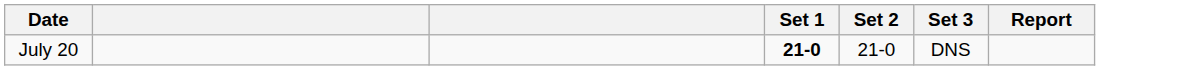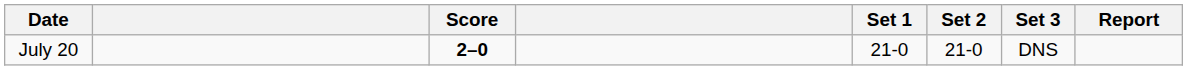 <table class="wikitable" style="text-align: center; font-size:90% ">
 <tr>
 <th width="60">Date</th>
 <th align="right" width="250"></th>
+<th width="60">Score</th>
 <th align="left" width="250"></th>
 <th width="50">Set 1</th>
 <th width="50">Set 2</th>
 <th width="50">Set 3</th>
 <th width="75">Report</th>
 </tr>
 <tr>
 <td>July 20</td>
 <td align=left><strong></strong></td>
+<td align=center><strong>2–0</strong></td>
 <td align=left></td>
-<td><strong>21-0</strong></td>
+<td>21-0</td>
 <td>21-0</td>
 <td>DNS</td>
 <td></td>
 </tr>
 </table>
